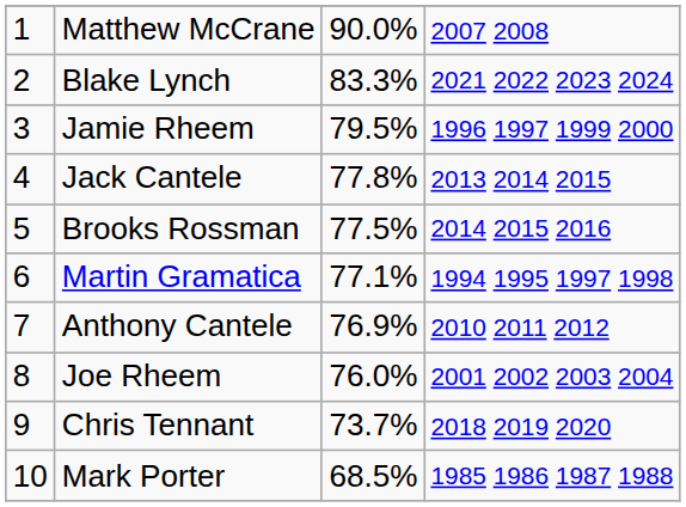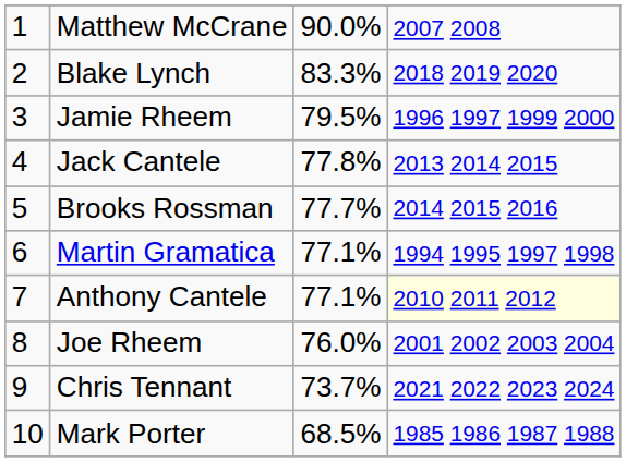 <table class="wikitable">
 <tr>
 </tr>
 <tr>
 <td>1</td>
 <td>Matthew McCrane</td>
 <td><abbr>90.0%</abbr></td>
 <td style="font-size:80%;"><a href='#'>2007</a> <a href='#'>2008</a></td>
 </tr>
 <tr>
 <td>2</td>
 <td>Blake Lynch</td>
 <td><abbr>83.3%</abbr></td>
-<td style="font-size:80%;"><a href='#'>2021</a> <a href='#'>2022</a> <a href='#'>2023</a> <a href='#'>2024</a></td>
+<td style="font-size:80%;"><a href='#'>2018</a> <a href='#'>2019</a> <a href='#'>2020</a></td>
 </tr>
 <tr>
 <td>3</td>
 <td>Jamie Rheem</td>
 <td><abbr>79.5%</abbr></td>
 <td style="font-size:80%;"><a href='#'>1996</a> <a href='#'>1997</a> <a href='#'>1999</a> <a href='#'>2000</a></td>
 </tr>
 <tr>
 <td>4</td>
 <td>Jack Cantele</td>
 <td><abbr>77.8%</abbr></td>
 <td style="font-size:80%;"><a href='#'>2013</a> <a href='#'>2014</a> <a href='#'>2015</a></td>
 </tr>
 <tr>
 <td>5</td>
 <td>Brooks Rossman</td>
-<td><abbr>77.5%</abbr></td>
+<td><abbr>77.7%</abbr></td>
 <td style="font-size:80%;"><a href='#'>2014</a> <a href='#'>2015</a> <a href='#'>2016</a></td>
 </tr>
 <tr>
 <td>6</td>
 <td><a href='#'>Martin Gramatica</a></td>
 <td><abbr>77.1%</abbr></td>
 <td style="font-size:80%;"><a href='#'>1994</a> <a href='#'>1995</a> <a href='#'>1997</a> <a href='#'>1998</a></td>
 </tr>
 <tr>
 <td>7</td>
 <td>Anthony Cantele</td>
-<td><abbr>76.9%</abbr></td>
-<td style="font-size:80%;"><a href='#'>2010</a> <a href='#'>2011</a> <a href='#'>2012</a></td>
+<td><abbr>77.1%</abbr></td>
+<td style="background: lightyellow; font-size:80%;"><a href='#'>2010</a> <a href='#'>2011</a> <a href='#'>2012</a></td>
 </tr>
 <tr>
 <td>8</td>
 <td>Joe Rheem</td>
 <td><abbr>76.0%</abbr></td>
 <td style="font-size:80%;"><a href='#'>2001</a> <a href='#'>2002</a> <a href='#'>2003</a> <a href='#'>2004</a></td>
 </tr>
 <tr>
 <td>9</td>
 <td>Chris Tennant</td>
 <td><abbr>73.7%</abbr></td>
-<td style="font-size:80%;"><a href='#'>2018</a> <a href='#'>2019</a> <a href='#'>2020</a></td>
+<td style="font-size:80%;"><a href='#'>2021</a> <a href='#'>2022</a> <a href='#'>2023</a> <a href='#'>2024</a></td>
 </tr>
 <tr>
 <td>10</td>
 <td>Mark Porter</td>
 <td><abbr>68.5%</abbr></td>
 <td style="font-size:80%;"><a href='#'>1985</a> <a href='#'>1986</a> <a href='#'>1987</a> <a href='#'>1988</a><br></td>
 </tr>
 </table>
